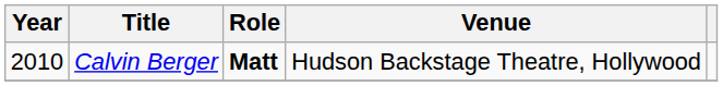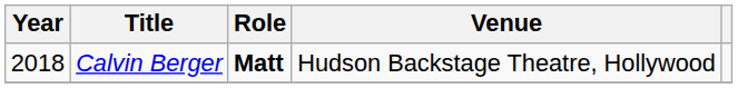 <table class="wikitable sortable">
 <tr>
 <th>Year</th>
 <th>Title</th>
 <th>Role</th>
 <th class="unsortable">Venue</th>
 <th class="unsortable"></th>
 </tr>
 <tr>
-<td>2010</td>
+<td>2018</td>
 <td><em><a href='#'>Calvin Berger</a></em></td>
 <td><strong>Matt</strong></td>
 <td>Hudson Backstage Theatre, Hollywood</td>
 <td></td>
 </tr>
 <tr>
 </tr>
 </table>
